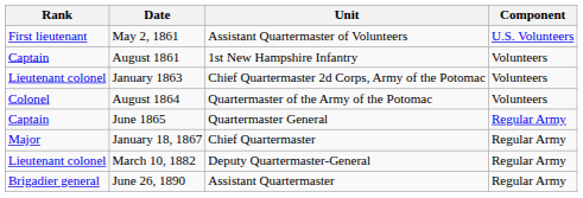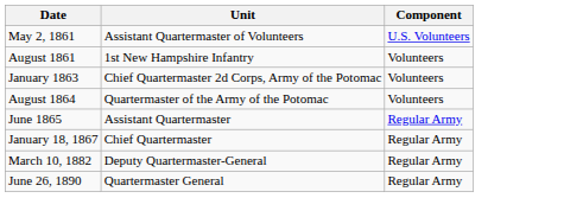 <table class="wikitable">
 <tr>
-<th>Rank</th>
 <th>Date</th>
 <th>Unit</th>
 <th>Component</th>
 </tr>
 <tr>
-<td> <a href='#'>First lieutenant</a></td>
 <td>May 2, 1861</td>
 <td>Assistant Quartermaster of Volunteers</td>
 <td><a href='#'>U.S. Volunteers</a></td>
 </tr>
 <tr>
-<td> <a href='#'>Captain</a></td>
 <td>August 1861</td>
 <td>1st New Hampshire Infantry</td>
 <td>Volunteers</td>
 </tr>
 <tr>
-<td> <a href='#'>Lieutenant colonel</a></td>
 <td>January 1863</td>
 <td>Chief Quartermaster 2d Corps, Army of the Potomac</td>
 <td>Volunteers</td>
 </tr>
 <tr>
-<td> <a href='#'>Colonel</a></td>
 <td>August 1864</td>
 <td>Quartermaster of the Army of the Potomac</td>
 <td>Volunteers</td>
 </tr>
 <tr>
-<td> <a href='#'>Captain</a></td>
 <td>June 1865</td>
-<td>Quartermaster General</td>
+<td>Assistant Quartermaster</td>
 <td><a href='#'>Regular Army</a></td>
 </tr>
 <tr>
-<td> <a href='#'>Major</a></td>
 <td>January 18, 1867</td>
 <td>Chief Quartermaster</td>
 <td>Regular Army</td>
 </tr>
 <tr>
-<td> <a href='#'>Lieutenant colonel</a></td>
 <td>March 10, 1882</td>
 <td>Deputy Quartermaster-General</td>
 <td>Regular Army</td>
 </tr>
 <tr>
-<td> <a href='#'>Brigadier general</a></td>
 <td>June 26, 1890</td>
-<td>Assistant Quartermaster</td>
+<td>Quartermaster General</td>
 <td>Regular Army</td>
 </tr>
 </table>
